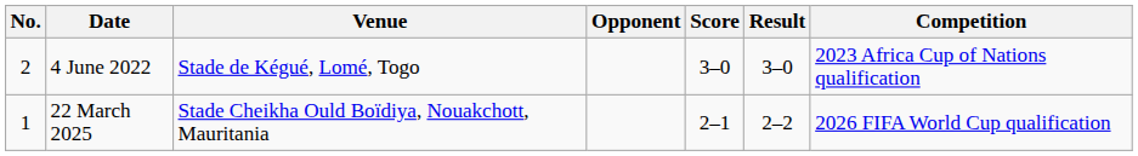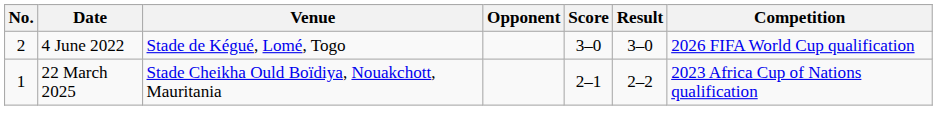 <table class="wikitable sortable">
 <tr>
 <th scope="col">No.</th>
 <th scope="col">Date</th>
 <th scope="col">Venue</th>
 <th scope="col">Opponent</th>
 <th scope="col">Score</th>
 <th scope="col">Result</th>
 <th scope="col">Competition</th>
 </tr>
 <tr>
 <td align="center">2</td>
 <td>4 June 2022</td>
 <td><a href='#'>Stade de Kégué</a>, <a href='#'>Lomé</a>, Togo</td>
 <td></td>
 <td align="center">3–0</td>
 <td align="center">3–0</td>
-<td><a href='#'>2023 Africa Cup of Nations qualification</a></td>
+<td><a href='#'>2026 FIFA World Cup qualification</a></td>
 </tr>
 <tr>
 <td align="center">1</td>
 <td>22 March 2025</td>
 <td><a href='#'>Stade Cheikha Ould Boïdiya</a>, <a href='#'>Nouakchott</a>, Mauritania</td>
 <td></td>
 <td align="center">2–1</td>
 <td align="center">2–2</td>
-<td><a href='#'>2026 FIFA World Cup qualification</a></td>
+<td><a href='#'>2023 Africa Cup of Nations qualification</a></td>
 </tr>
 </table>
